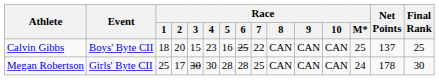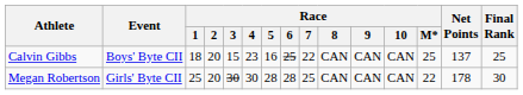 <table class="wikitable" style="font-size:90%">
 <tr>
 <th rowspan="2">Athlete</th>
 <th rowspan="2">Event</th>
 <th colspan=11>Race</th>
 <th rowspan=2>Net<br>Points</th>
 <th rowspan=2>Final <br>Rank</th>
 </tr>
 <tr style="font-size:95%">
 <th>1</th>
 <th>2</th>
 <th>3</th>
 <th>4</th>
 <th>5</th>
 <th>6</th>
 <th>7</th>
 <th>8</th>
 <th>9</th>
 <th>10</th>
 <th>M*</th>
 </tr>
 <tr align=center>
 <td align=left><a href='#'>Calvin Gibbs</a></td>
 <td align=left><a href='#'>Boys' Byte CII</a></td>
 <td>18</td>
 <td>20</td>
 <td>15</td>
 <td>23</td>
 <td>16</td>
 <td><s>25</s></td>
 <td>22</td>
 <td>CAN</td>
 <td>CAN</td>
 <td>CAN</td>
 <td>25</td>
 <td>137</td>
 <td>25</td>
 </tr>
 <tr align=center>
 <td align=left><a href='#'>Megan Robertson</a></td>
 <td align=left><a href='#'>Girls' Byte CII</a></td>
 <td>25</td>
-<td>17</td>
+<td>20</td>
 <td><s>30</s></td>
 <td>30</td>
 <td>28</td>
 <td>28</td>
 <td>25</td>
 <td>CAN</td>
 <td>CAN</td>
 <td>CAN</td>
-<td>24</td>
+<td>22</td>
 <td>178</td>
 <td>30</td>
 </tr>
 </table>
